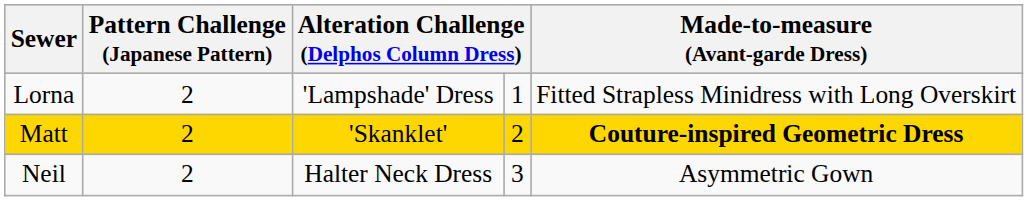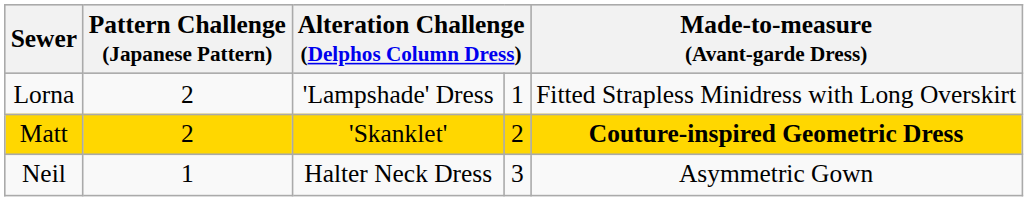 <table class="wikitable" style="text-align:center;">
 <tr>
 <th>Sewer</th>
 <th>Pattern Challenge<br><small>(Japanese Pattern)</small></th>
 <th Colspan=2>Alteration Challenge<br><small>(<a href='#'>Delphos Column Dress</a>)</small></th>
 <th>Made-to-measure<br><small>(Avant-garde Dress)</small></th>
 </tr>
 <tr>
 <td>Lorna</td>
 <td>2</td>
 <td>'Lampshade' Dress</td>
 <td>1</td>
 <td>Fitted Strapless Minidress with Long Overskirt</td>
 </tr>
 <tr style="background:Gold">
 <td>Matt</td>
 <td>2</td>
 <td>'Skanklet'</td>
 <td>2</td>
 <td><strong>Couture-inspired Geometric Dress</strong></td>
 </tr>
 <tr>
 <td>Neil</td>
-<td>2</td>
+<td>1</td>
 <td>Halter Neck Dress</td>
 <td>3</td>
 <td>Asymmetric Gown</td>
 </tr>
 </table>
